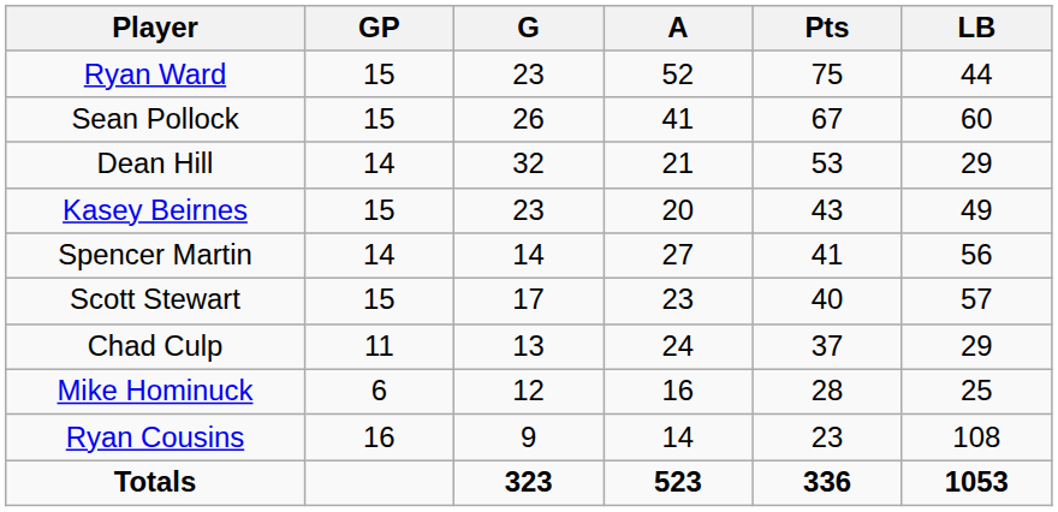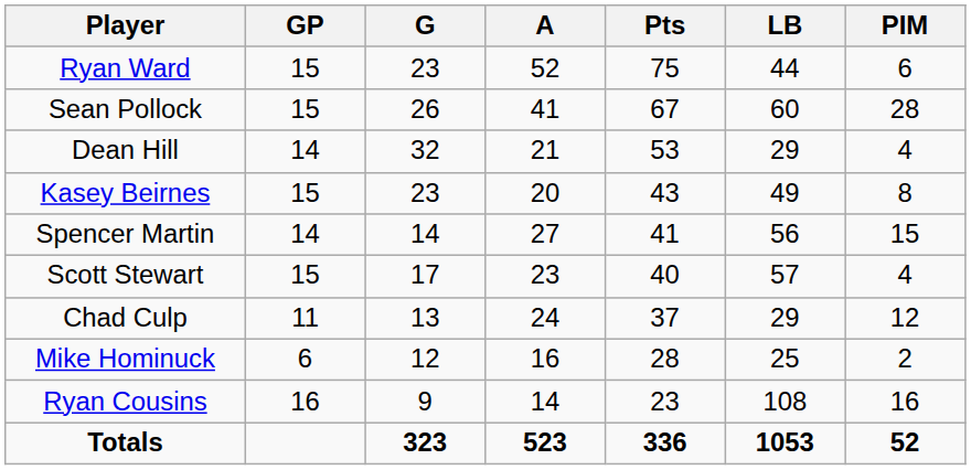 <table class="wikitable sortable">
 <tr align=center>
 <th width="20%">Player</th>
 <th width="10%">GP</th>
 <th width="10%">G</th>
 <th width="10%">A</th>
 <th width="10%">Pts</th>
 <th width="10%">LB</th>
+<th width="10%">PIM</th>
 </tr>
 <tr align=center>
 <td><a href='#'>Ryan Ward</a></td>
 <td>15</td>
 <td>23</td>
 <td>52</td>
 <td>75</td>
 <td>44</td>
+<td>6</td>
 </tr>
 <tr align=center>
 <td>Sean Pollock</td>
 <td>15</td>
 <td>26</td>
 <td>41</td>
 <td>67</td>
 <td>60</td>
+<td>28</td>
 </tr>
 <tr align=center>
 <td>Dean Hill</td>
 <td>14</td>
 <td>32</td>
 <td>21</td>
 <td>53</td>
 <td>29</td>
+<td>4</td>
 </tr>
 <tr align=center>
 <td><a href='#'>Kasey Beirnes</a></td>
 <td>15</td>
 <td>23</td>
 <td>20</td>
 <td>43</td>
 <td>49</td>
+<td>8</td>
 </tr>
 <tr align=center>
 <td>Spencer Martin</td>
 <td>14</td>
 <td>14</td>
 <td>27</td>
 <td>41</td>
 <td>56</td>
+<td>15</td>
 </tr>
 <tr align=center>
 <td>Scott Stewart</td>
 <td>15</td>
 <td>17</td>
 <td>23</td>
 <td>40</td>
 <td>57</td>
+<td>4</td>
 </tr>
 <tr align=center>
 <td>Chad Culp</td>
 <td>11</td>
 <td>13</td>
 <td>24</td>
 <td>37</td>
 <td>29</td>
+<td>12</td>
 </tr>
 <tr align=center>
 <td><a href='#'>Mike Hominuck</a></td>
 <td>6</td>
 <td>12</td>
 <td>16</td>
 <td>28</td>
 <td>25</td>
+<td>2</td>
 </tr>
 <tr align=center>
 <td><a href='#'>Ryan Cousins</a></td>
 <td>16</td>
 <td>9</td>
 <td>14</td>
 <td>23</td>
 <td>108</td>
+<td>16</td>
 </tr>
 <tr align=center>
 <td><strong>Totals</strong></td>
 <td></td>
 <td><strong>323</strong></td>
 <td><strong>523</strong></td>
 <td><strong>336</strong></td>
 <td><strong>1053</strong></td>
+<td><strong>52</strong></td>
 </tr>
 </table>
